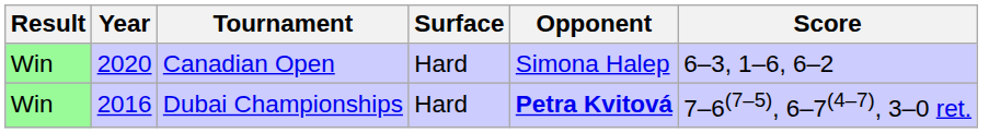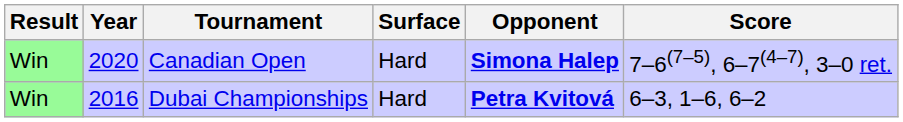 <table class="sortable wikitable">
 <tr>
 <th>Result</th>
 <th>Year</th>
 <th>Tournament</th>
 <th>Surface</th>
 <th>Opponent</th>
 <th>Score</th>
 </tr>
 <tr bgcolor=CCCCFF>
 <td bgcolor=98FB98>Win</td>
 <td><a href='#'>2020</a></td>
 <td><a href='#'>Canadian Open</a></td>
 <td>Hard</td>
-<td> <a href='#'>Simona Halep</a></td>
-<td>6–3, 1–6, 6–2</td>
+<td><strong> <a href='#'>Simona Halep</a></strong></td>
+<td>7–6<sup>(7–5)</sup>, 6–7<sup>(4–7)</sup>, 3–0 <a href='#'>ret.</a></td>
 </tr>
 <tr bgcolor=CCCCFF>
 <td bgcolor=98FB98>Win</td>
 <td><a href='#'>2016</a></td>
 <td><a href='#'>Dubai Championships</a></td>
 <td>Hard</td>
 <td><strong> <a href='#'>Petra Kvitová</a></strong></td>
-<td>7–6<sup>(7–5)</sup>, 6–7<sup>(4–7)</sup>, 3–0 <a href='#'>ret.</a></td>
+<td>6–3, 1–6, 6–2</td>
 </tr>
 </table>
